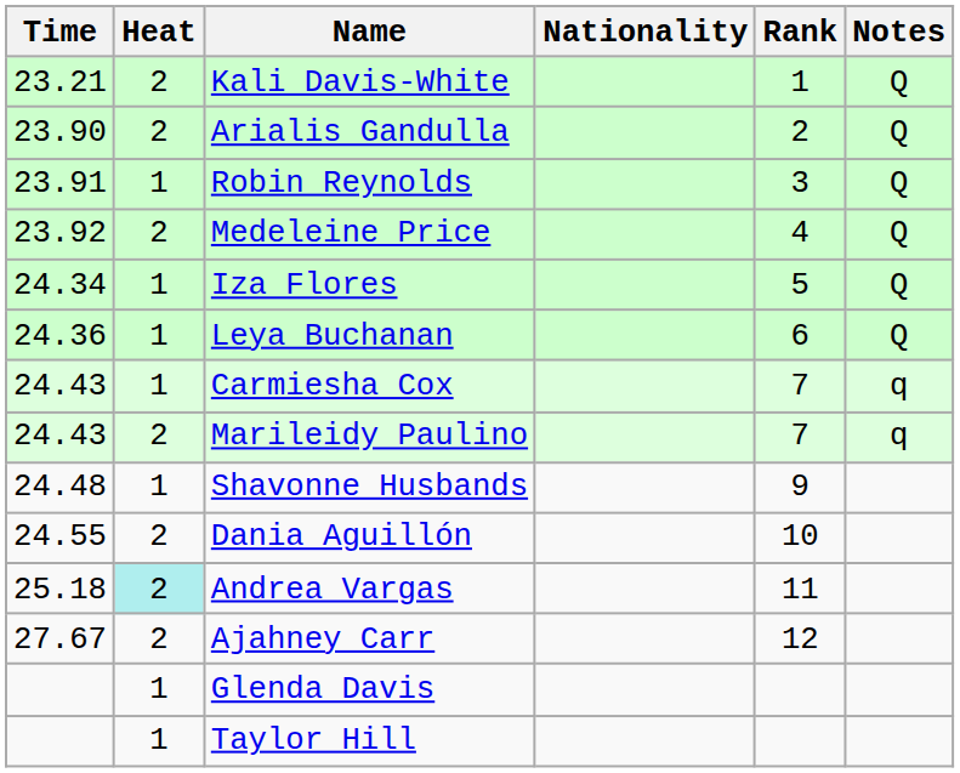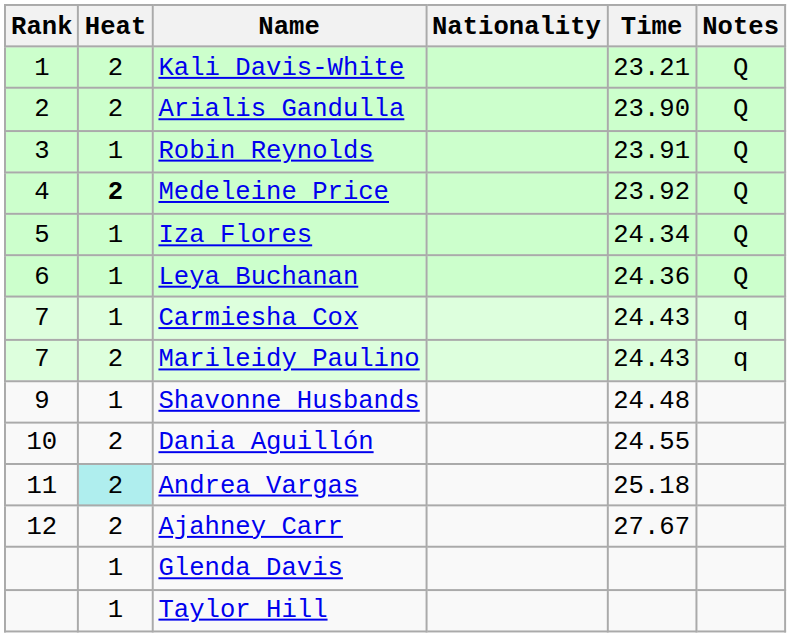 <table class="wikitable sortable" style="text-align:center">
 <tr>
-<th>Time</th>
+<th>Rank</th>
 <th>Heat</th>
 <th>Name</th>
 <th>Nationality</th>
-<th>Rank</th>
+<th>Time</th>
 <th>Notes</th>
 </tr>
 <tr bgcolor=ccffcc>
-<td>23.21</td>
+<td>1</td>
 <td>2</td>
 <td align=left><a href='#'>Kali Davis-White</a></td>
 <td align=left></td>
-<td>1</td>
+<td>23.21</td>
 <td>Q</td>
 </tr>
 <tr bgcolor=ccffcc>
-<td>23.90</td>
+<td>2</td>
 <td>2</td>
 <td align=left><a href='#'>Arialis Gandulla</a></td>
 <td align=left></td>
-<td>2</td>
+<td>23.90</td>
 <td>Q</td>
 </tr>
 <tr bgcolor=ccffcc>
-<td>23.91</td>
+<td>3</td>
 <td>1</td>
 <td align=left><a href='#'>Robin Reynolds</a></td>
 <td align=left></td>
-<td>3</td>
+<td>23.91</td>
 <td>Q</td>
 </tr>
 <tr bgcolor=ccffcc>
-<td>23.92</td>
-<td>2</td>
+<td>4</td>
+<td><strong>2</strong></td>
 <td align=left><a href='#'>Medeleine Price</a></td>
 <td align=left></td>
-<td>4</td>
+<td>23.92</td>
 <td>Q</td>
 </tr>
 <tr bgcolor=ccffcc>
-<td>24.34</td>
+<td>5</td>
 <td>1</td>
 <td align=left><a href='#'>Iza Flores</a></td>
 <td align=left></td>
-<td>5</td>
+<td>24.34</td>
 <td>Q</td>
 </tr>
 <tr bgcolor=ccffcc>
-<td>24.36</td>
+<td>6</td>
 <td>1</td>
 <td align=left><a href='#'>Leya Buchanan</a></td>
 <td align=left></td>
-<td>6</td>
+<td>24.36</td>
 <td>Q</td>
 </tr>
 <tr bgcolor=ddffdd>
-<td>24.43</td>
+<td>7</td>
 <td>1</td>
 <td align=left><a href='#'>Carmiesha Cox</a></td>
 <td align=left></td>
-<td>7</td>
+<td>24.43</td>
 <td>q</td>
 </tr>
 <tr bgcolor=ddffdd>
-<td>24.43</td>
+<td>7</td>
 <td>2</td>
 <td align=left><a href='#'>Marileidy Paulino</a></td>
 <td align=left></td>
-<td>7</td>
+<td>24.43</td>
 <td>q</td>
 </tr>
 <tr>
-<td>24.48</td>
+<td>9</td>
 <td>1</td>
 <td align=left><a href='#'>Shavonne Husbands</a></td>
 <td align=left></td>
-<td>9</td>
+<td>24.48</td>
 <td></td>
 </tr>
 <tr>
-<td>24.55</td>
+<td>10</td>
 <td>2</td>
 <td align=left><a href='#'>Dania Aguillón</a></td>
 <td align=left></td>
-<td>10</td>
+<td>24.55</td>
 <td></td>
 </tr>
 <tr>
-<td>25.18</td>
+<td>11</td>
 <td style="background: paleturquoise;">2</td>
 <td align=left><a href='#'>Andrea Vargas</a></td>
 <td align=left></td>
-<td>11</td>
+<td>25.18</td>
 <td></td>
 </tr>
 <tr>
-<td>27.67</td>
+<td>12</td>
 <td>2</td>
 <td align=left><a href='#'>Ajahney Carr</a></td>
 <td align=left></td>
-<td>12</td>
+<td>27.67</td>
 <td></td>
 </tr>
 <tr>
 <td></td>
 <td>1</td>
 <td align=left><a href='#'>Glenda Davis</a></td>
 <td align=left></td>
 <td></td>
 <td></td>
 </tr>
 <tr>
 <td></td>
 <td>1</td>
 <td align=left><a href='#'>Taylor Hill</a></td>
 <td align=left></td>
 <td></td>
 <td></td>
 </tr>
 </table>
